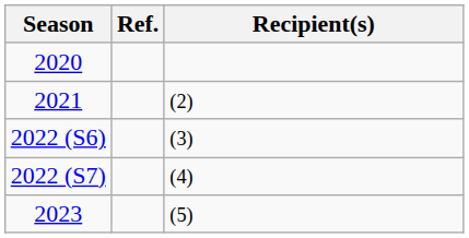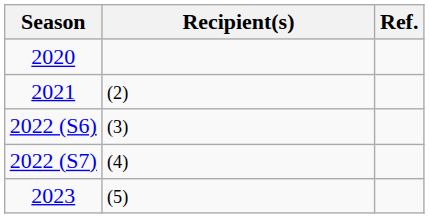 <table class="wikitable sortable" style=text-align:center>
 <tr>
 <th>Season</th>
+<th style=width:12em>Recipient(s)</th>
 <th class=unsortable>Ref.</th>
-<th style=width:12em>Recipient(s)</th>
 </tr>
 <tr>
 <td><a href='#'>2020</a></td>
+<td align=left><strong></strong></td>
 <td></td>
-<td align=left><strong></strong></td>
 </tr>
 <tr>
 <td><a href='#'>2021</a></td>
+<td align=left><strong></strong> <small>(2)</small></td>
 <td></td>
-<td align=left><strong></strong> <small>(2)</small></td>
 </tr>
 <tr>
 <td><a href='#'>2022 (S6)</a></td>
+<td align=left><strong></strong> <small>(3)</small></td>
 <td></td>
-<td align=left><strong></strong> <small>(3)</small></td>
 </tr>
 <tr>
 <td><a href='#'>2022 (S7)</a></td>
+<td align=left><strong></strong> <small>(4)</small></td>
 <td></td>
-<td align=left><strong></strong> <small>(4)</small></td>
 </tr>
 <tr>
 <td><a href='#'>2023</a></td>
+<td align=left><strong></strong> <small>(5)</small></td>
 <td></td>
-<td align=left><strong></strong> <small>(5)</small></td>
 </tr>
 </table>
